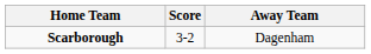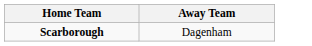 <table class="wikitable" style="text-align:center">
 <tr>
 <th width=180>Home Team</th>
-<th width=20>Score</th>
 <th width=180>Away Team</th>
 </tr>
 <tr>
 <td><strong>Scarborough</strong></td>
-<td>3-2</td>
 <td>Dagenham</td>
 </tr>
 </table>
